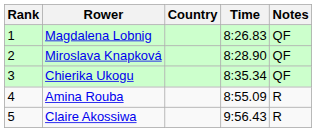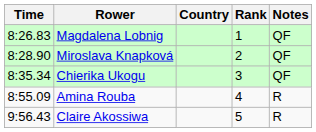 <table class="wikitable">
 <tr>
-<th>Rank</th>
+<th>Time</th>
 <th>Rower</th>
 <th>Country</th>
-<th>Time</th>
+<th>Rank</th>
 <th>Notes</th>
 </tr>
 <tr bgcolor=ccffcc>
-<td>1</td>
+<td>8:26.83</td>
 <td><a href='#'>Magdalena Lobnig</a></td>
 <td></td>
-<td>8:26.83</td>
+<td>1</td>
 <td>QF</td>
 </tr>
 <tr bgcolor=ccffcc>
-<td>2</td>
+<td>8:28.90</td>
 <td><a href='#'>Miroslava Knapková</a></td>
 <td></td>
-<td>8:28.90</td>
+<td>2</td>
 <td>QF</td>
 </tr>
 <tr bgcolor=ccffcc>
-<td>3</td>
+<td>8:35.34</td>
 <td><a href='#'>Chierika Ukogu</a></td>
 <td></td>
-<td>8:35.34</td>
+<td>3</td>
 <td>QF</td>
 </tr>
 <tr>
-<td>4</td>
+<td>8:55.09</td>
 <td><a href='#'>Amina Rouba</a></td>
 <td></td>
-<td>8:55.09</td>
+<td>4</td>
 <td>R</td>
 </tr>
 <tr>
-<td>5</td>
+<td>9:56.43</td>
 <td><a href='#'>Claire Akossiwa</a></td>
 <td></td>
-<td>9:56.43</td>
+<td>5</td>
 <td>R</td>
 </tr>
 </table>
